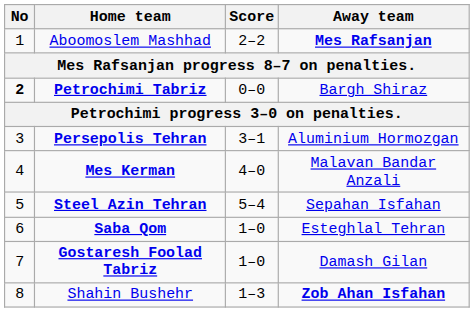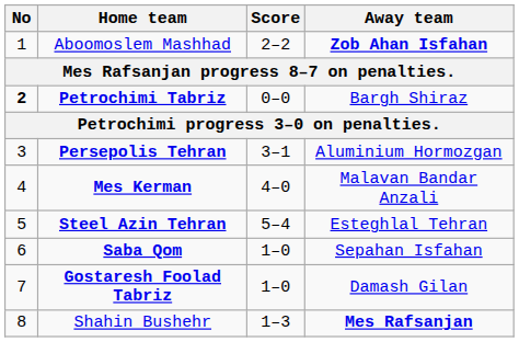 <table class="wikitable sortable" style="text-align:center">
 <tr>
 <th width=20>No</th>
 <th width=160>Home team</th>
 <th width=27>Score</th>
 <th width=160>Away team</th>
 </tr>
 <tr>
 <td>1</td>
 <td><a href='#'>Aboomoslem Mashhad</a></td>
 <td>2–2</td>
-<td><strong><a href='#'>Mes Rafsanjan</a></strong></td>
+<td><strong><a href='#'>Zob Ahan Isfahan</a></strong></td>
 </tr>
 <tr>
 <th colspan=4>Mes Rafsanjan progress 8–7 on penalties.</th>
 </tr>
 <tr>
 <td><strong>2</strong></td>
 <td><strong><a href='#'>Petrochimi Tabriz</a></strong></td>
 <td>0–0</td>
 <td><a href='#'>Bargh Shiraz</a></td>
 </tr>
 <tr>
 <th colspan=4>Petrochimi progress 3–0 on penalties.</th>
 </tr>
 <tr>
 <td>3</td>
 <td><strong><a href='#'>Persepolis Tehran</a></strong></td>
 <td>3–1</td>
 <td><a href='#'>Aluminium Hormozgan</a></td>
 </tr>
 <tr>
 <td>4</td>
 <td><strong><a href='#'>Mes Kerman</a></strong></td>
 <td>4–0</td>
 <td><a href='#'>Malavan Bandar Anzali</a></td>
 </tr>
 <tr>
 <td>5</td>
 <td><strong><a href='#'>Steel Azin Tehran</a></strong></td>
 <td>5–4</td>
-<td><a href='#'>Sepahan Isfahan</a></td>
+<td><a href='#'>Esteghlal Tehran</a></td>
 </tr>
 <tr>
 <td>6</td>
 <td><strong><a href='#'>Saba Qom</a></strong></td>
 <td>1–0</td>
-<td><a href='#'>Esteghlal Tehran</a></td>
+<td><a href='#'>Sepahan Isfahan</a></td>
 </tr>
 <tr>
 <td>7</td>
 <td><strong><a href='#'>Gostaresh Foolad Tabriz</a></strong></td>
 <td>1–0</td>
 <td><a href='#'>Damash Gilan</a></td>
 </tr>
 <tr>
 <td>8</td>
 <td><a href='#'>Shahin Bushehr</a></td>
 <td>1–3</td>
-<td><strong><a href='#'>Zob Ahan Isfahan</a></strong></td>
+<td><strong><a href='#'>Mes Rafsanjan</a></strong></td>
 </tr>
 </table>
